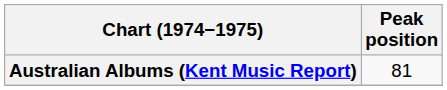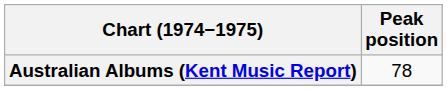 <table class="wikitable sortable plainrowheaders" style="text-align:center">
 <tr>
 <th scope="col">Chart (1974−1975)</th>
 <th scope="col">Peak<br>position</th>
 </tr>
 <tr>
 <th scope="row">Australian Albums (<a href='#'>Kent Music Report</a>)</th>
-<td align="center">81</td>
+<td align="center">78</td>
 </tr>
 <tr>
 </tr>
 <tr>
 </tr>
 </table>
